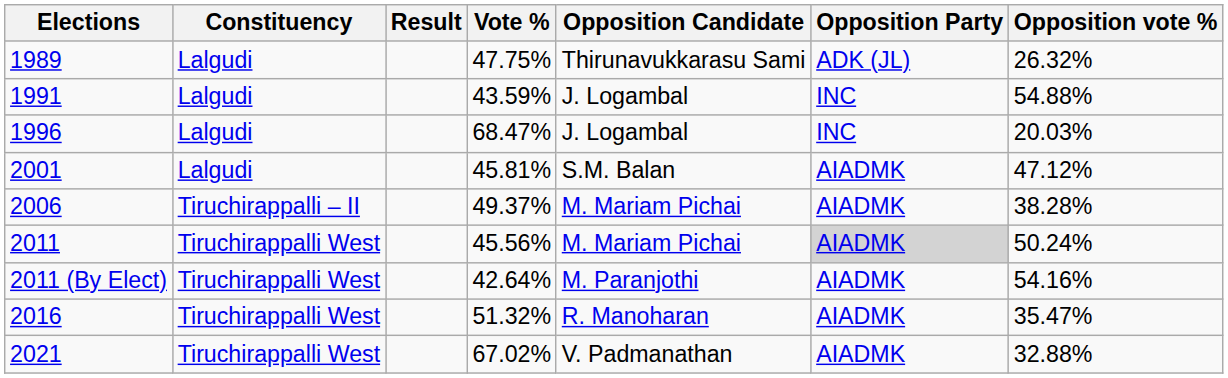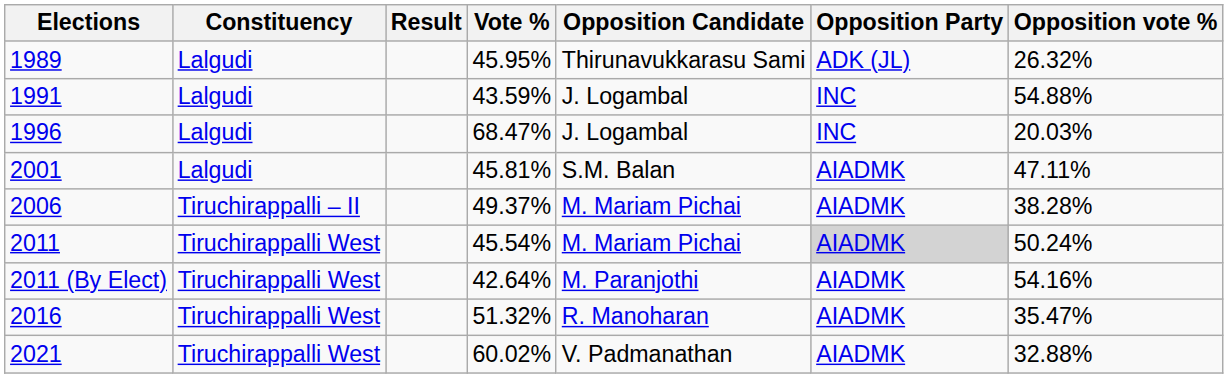 <table class="sortable wikitable">
 <tr>
 <th>Elections</th>
 <th>Constituency</th>
 <th>Result</th>
 <th>Vote %</th>
 <th>Opposition Candidate</th>
 <th>Opposition Party</th>
 <th>Opposition vote %</th>
 </tr>
 <tr>
 <td><a href='#'>1989</a></td>
 <td><a href='#'>Lalgudi</a></td>
 <td></td>
-<td>47.75%</td>
+<td>45.95%</td>
 <td>Thirunavukkarasu Sami</td>
 <td><a href='#'>ADK (JL)</a></td>
 <td>26.32%</td>
 </tr>
 <tr>
 <td><a href='#'>1991</a></td>
 <td><a href='#'>Lalgudi</a></td>
 <td></td>
 <td>43.59%</td>
 <td>J. Logambal</td>
 <td><a href='#'>INC</a></td>
 <td>54.88%</td>
 </tr>
 <tr>
 <td><a href='#'>1996</a></td>
 <td><a href='#'>Lalgudi</a></td>
 <td></td>
 <td>68.47%</td>
 <td>J. Logambal</td>
 <td><a href='#'>INC</a></td>
 <td>20.03%</td>
 </tr>
 <tr>
 <td><a href='#'>2001</a></td>
 <td><a href='#'>Lalgudi</a></td>
 <td></td>
 <td>45.81%</td>
 <td>S.M. Balan</td>
 <td><a href='#'>AIADMK</a></td>
-<td>47.12%</td>
+<td>47.11%</td>
 </tr>
 <tr>
 <td><a href='#'>2006</a></td>
 <td><a href='#'>Tiruchirappalli – II</a></td>
 <td></td>
 <td>49.37%</td>
 <td><a href='#'>M. Mariam Pichai</a></td>
 <td><a href='#'>AIADMK</a></td>
 <td>38.28%</td>
 </tr>
 <tr>
 <td><a href='#'>2011</a></td>
 <td><a href='#'>Tiruchirappalli West</a></td>
 <td></td>
-<td>45.56%</td>
+<td>45.54%</td>
 <td><a href='#'>M. Mariam Pichai</a></td>
 <td style="background: lightgrey;"><a href='#'>AIADMK</a></td>
 <td>50.24%</td>
 </tr>
 <tr>
 <td><a href='#'>2011 (By Elect)</a></td>
 <td><a href='#'>Tiruchirappalli West</a></td>
 <td></td>
 <td>42.64%</td>
 <td><a href='#'>M. Paranjothi</a></td>
 <td><a href='#'>AIADMK</a></td>
 <td>54.16%</td>
 </tr>
 <tr>
 <td><a href='#'>2016</a></td>
 <td><a href='#'>Tiruchirappalli West</a></td>
 <td></td>
 <td>51.32%</td>
 <td><a href='#'>R. Manoharan</a></td>
 <td><a href='#'>AIADMK</a></td>
 <td>35.47%</td>
 </tr>
 <tr>
 <td><a href='#'>2021</a></td>
 <td><a href='#'>Tiruchirappalli West</a></td>
 <td></td>
-<td>67.02%</td>
+<td>60.02%</td>
 <td>V. Padmanathan</td>
 <td><a href='#'>AIADMK</a></td>
 <td>32.88%</td>
 </tr>
 </table>
